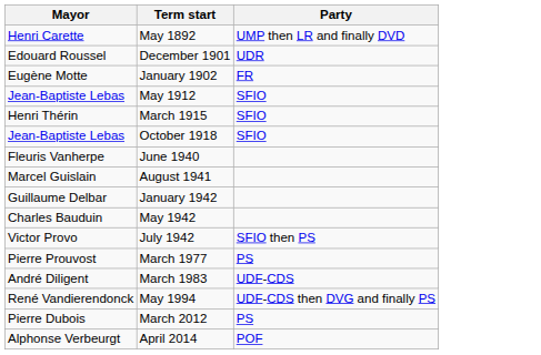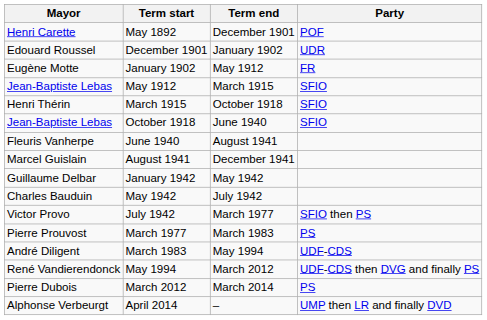 <table class="wikitable">
 <tr>
 <th>Mayor</th>
 <th>Term start</th>
+<th>Term end</th>
 <th>Party</th>
 </tr>
 <tr>
 <td align="left"><a href='#'>Henri Carette</a></td>
 <td>May 1892</td>
-<td><a href='#'>UMP</a> then <a href='#'>LR</a> and finally <a href='#'>DVD</a></td>
+<td>December 1901</td>
+<td><a href='#'>POF</a></td>
 </tr>
 <tr>
 <td align="left">Edouard Roussel</td>
 <td>December 1901</td>
+<td>January 1902</td>
 <td><a href='#'>UDR</a></td>
 </tr>
 <tr>
 <td align="left">Eugène Motte</td>
 <td>January 1902</td>
+<td>May 1912</td>
 <td><a href='#'>FR</a></td>
 </tr>
 <tr>
 <td align="left"><a href='#'>Jean-Baptiste Lebas</a></td>
 <td>May 1912</td>
+<td>March 1915</td>
 <td><a href='#'>SFIO</a></td>
 </tr>
 <tr>
 <td align="left">Henri Thérin</td>
 <td>March 1915</td>
+<td>October 1918</td>
 <td><a href='#'>SFIO</a></td>
 </tr>
 <tr>
 <td align="left"><a href='#'>Jean-Baptiste Lebas</a></td>
 <td>October 1918</td>
+<td>June 1940</td>
 <td><a href='#'>SFIO</a></td>
 </tr>
 <tr>
 <td align="left">Fleuris Vanherpe</td>
 <td>June 1940</td>
+<td>August 1941</td>
 <td></td>
 </tr>
 <tr>
 <td align="left">Marcel Guislain</td>
 <td>August 1941</td>
+<td>December 1941</td>
 <td></td>
 </tr>
 <tr>
 <td align="left">Guillaume Delbar</td>
 <td>January 1942</td>
+<td>May 1942</td>
 <td></td>
 </tr>
 <tr>
 <td align="left">Charles Bauduin</td>
 <td>May 1942</td>
+<td>July 1942</td>
 <td></td>
 </tr>
 <tr>
 <td align="left">Victor Provo</td>
 <td>July 1942</td>
+<td>March 1977</td>
 <td><a href='#'>SFIO</a> then <a href='#'>PS</a></td>
 </tr>
 <tr>
 <td align="left">Pierre Prouvost</td>
 <td>March 1977</td>
+<td>March 1983</td>
 <td><a href='#'>PS</a></td>
 </tr>
 <tr>
 <td align="left">André Diligent</td>
 <td>March 1983</td>
+<td>May 1994</td>
 <td><a href='#'>UDF</a>-<a href='#'>CDS</a></td>
 </tr>
 <tr>
 <td align="left">René Vandierendonck</td>
 <td>May 1994</td>
+<td>March 2012</td>
 <td><a href='#'>UDF</a>-<a href='#'>CDS</a> then <a href='#'>DVG</a> and finally <a href='#'>PS</a></td>
 </tr>
 <tr>
 <td align="left">Pierre Dubois</td>
 <td>March 2012</td>
+<td>March 2014</td>
 <td><a href='#'>PS</a></td>
 </tr>
 <tr>
 <td align="left">Alphonse Verbeurgt</td>
 <td>April 2014</td>
-<td><a href='#'>POF</a></td>
+<td>–</td>
+<td><a href='#'>UMP</a> then <a href='#'>LR</a> and finally <a href='#'>DVD</a></td>
 </tr>
 </table>
